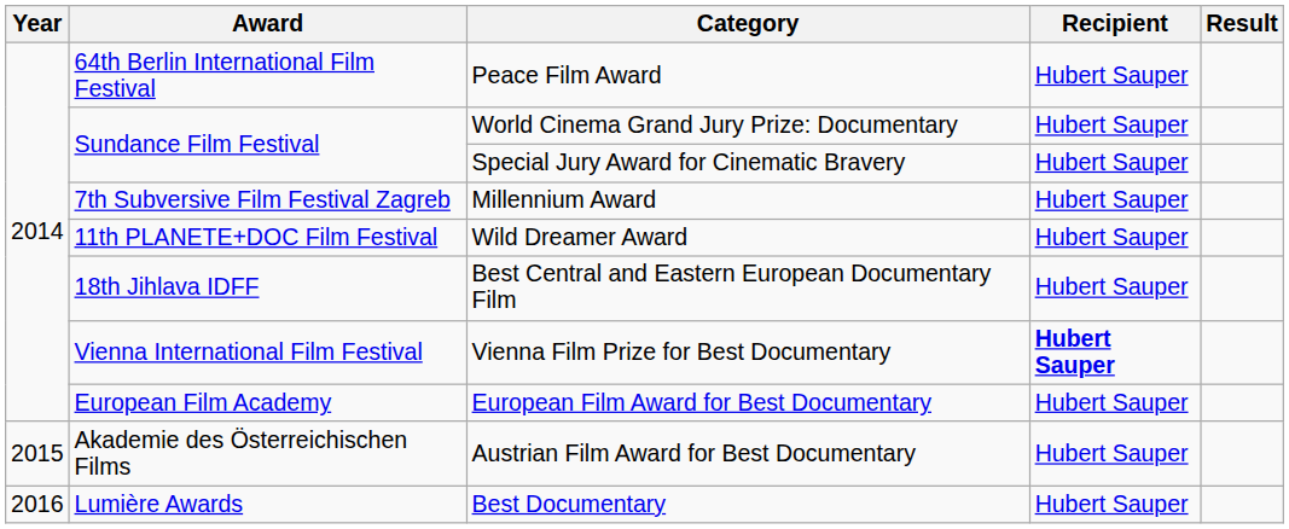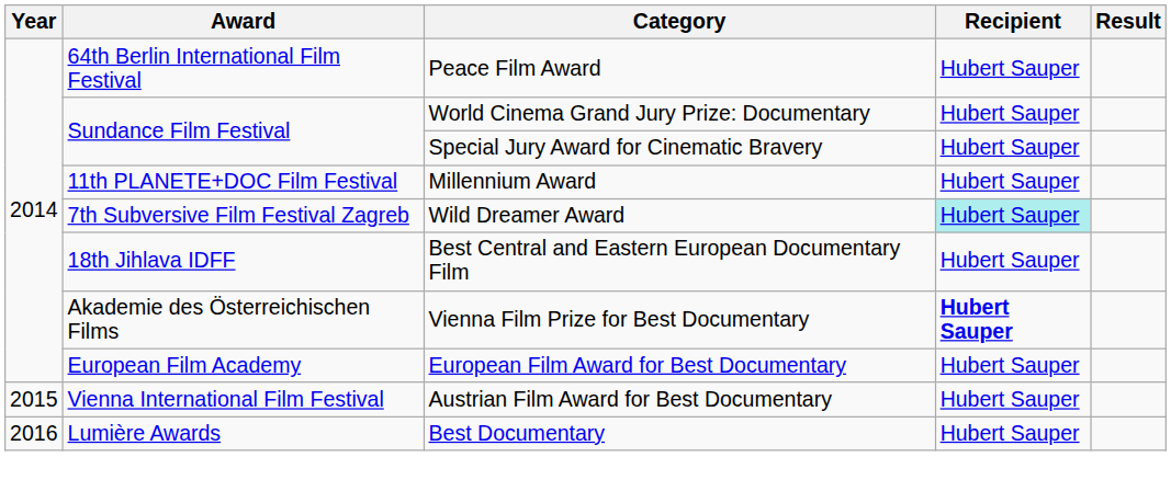 <table class="wikitable sortable">
 <tr>
 <th>Year</th>
 <th>Award</th>
 <th>Category</th>
 <th>Recipient</th>
 <th>Result</th>
 </tr>
 <tr>
 <td rowspan="8">2014</td>
 <td><a href='#'>64th Berlin International Film Festival</a></td>
 <td>Peace Film Award</td>
 <td><a href='#'>Hubert Sauper</a></td>
 <td></td>
 </tr>
 <tr>
 <td rowspan="2"><a href='#'>Sundance Film Festival</a></td>
 <td>World Cinema Grand Jury Prize: Documentary</td>
 <td><a href='#'>Hubert Sauper</a></td>
 <td></td>
 </tr>
 <tr>
 <td>Special Jury Award for Cinematic Bravery</td>
 <td><a href='#'>Hubert Sauper</a></td>
 <td></td>
 </tr>
 <tr>
-<td><a href='#'>7th Subversive Film Festival Zagreb</a></td>
+<td><a href='#'>11th PLANETE+DOC Film Festival</a></td>
 <td>Millennium Award</td>
 <td><a href='#'>Hubert Sauper</a></td>
 <td> </td>
 </tr>
 <tr>
-<td><a href='#'>11th PLANETE+DOC Film Festival</a></td>
+<td><a href='#'>7th Subversive Film Festival Zagreb</a></td>
 <td>Wild Dreamer Award</td>
-<td><a href='#'>Hubert Sauper</a></td>
+<td style="background: paleturquoise;"><a href='#'>Hubert Sauper</a></td>
 <td></td>
 </tr>
 <tr>
 <td><a href='#'>18th Jihlava IDFF</a></td>
 <td>Best Central and Eastern European Documentary Film</td>
 <td><a href='#'>Hubert Sauper</a></td>
 <td> </td>
 </tr>
 <tr>
-<td><a href='#'>Vienna International Film Festival</a></td>
+<td>Akademie des Österreichischen Films</td>
 <td>Vienna Film Prize for Best Documentary</td>
 <td><strong><a href='#'>Hubert Sauper</a></strong></td>
 <td> </td>
 </tr>
 <tr>
 <td><a href='#'>European Film Academy</a></td>
 <td><a href='#'>European Film Award for Best Documentary</a></td>
 <td><a href='#'>Hubert Sauper</a></td>
 <td></td>
 </tr>
 <tr>
 <td>2015</td>
-<td>Akademie des Österreichischen Films</td>
+<td><a href='#'>Vienna International Film Festival</a></td>
 <td>Austrian Film Award for Best Documentary</td>
 <td><a href='#'>Hubert Sauper</a></td>
 <td> </td>
 </tr>
 <tr>
 <td>2016</td>
 <td><a href='#'>Lumière Awards</a></td>
 <td><a href='#'>Best Documentary</a></td>
 <td><a href='#'>Hubert Sauper</a></td>
 <td> </td>
 </tr>
 </table>
